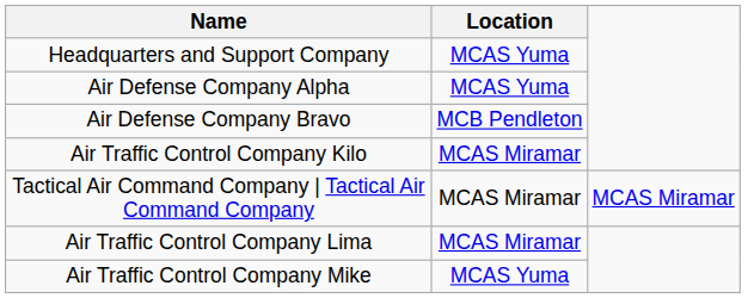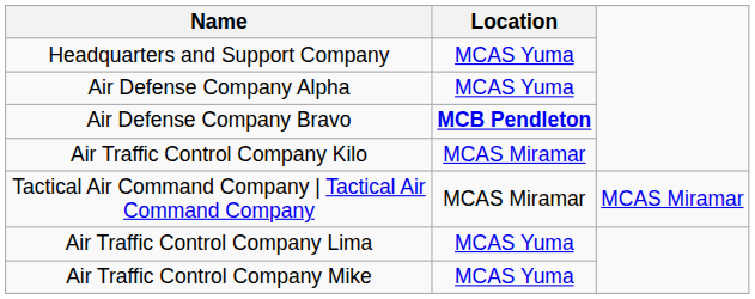 <table class="wikitable" style="text-align: center;">
 <tr>
 <th style="width:20em">Name</th>
 <th>Location</th>
 </tr>
 <tr>
 <td align="center">Headquarters and Support Company</td>
 <td><a href='#'>MCAS Yuma</a></td>
 </tr>
 <tr>
 <td align="center">Air Defense Company Alpha</td>
 <td><a href='#'>MCAS Yuma</a></td>
 </tr>
 <tr>
 <td align="center">Air Defense Company Bravo</td>
-<td><a href='#'>MCB Pendleton</a></td>
+<td><strong><a href='#'>MCB Pendleton</a></strong></td>
 </tr>
 <tr>
 <td align="center">Air Traffic Control Company Kilo</td>
 <td><a href='#'>MCAS Miramar</a></td>
 </tr>
 <tr>
 <td align="center">Tactical Air Command Company | <a href='#'>Tactical Air Command Company</a></td>
 <td>MCAS Miramar</td>
 <td><a href='#'>MCAS Miramar</a></td>
 </tr>
 <tr>
 <td align="center">Air Traffic Control Company Lima</td>
-<td><a href='#'>MCAS Miramar</a></td>
+<td><a href='#'>MCAS Yuma</a></td>
 </tr>
 <tr>
 <td align="center">Air Traffic Control Company Mike</td>
 <td><a href='#'>MCAS Yuma</a></td>
 </tr>
 </table>
